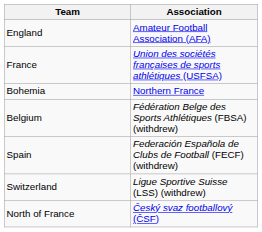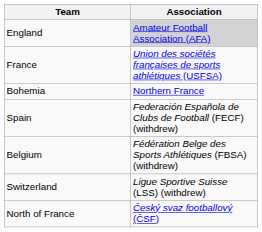 <table class="wikitable">
 <tr>
 <th width=200px>Team</th>
 <th width=200px>Association</th>
 </tr>
 <tr>
 <td> England</td>
-<td><a href='#'>Amateur Football Association (AFA)</a></td>
+<td style="background: lightgrey;"><a href='#'>Amateur Football Association (AFA)</a></td>
 </tr>
 <tr>
 <td> France</td>
 <td><a href='#'><em>Union des sociétés françaises de sports athlétiques</em> (USFSA)</a></td>
 </tr>
 <tr>
 <td> Bohemia</td>
 <td><a href='#'>Northern France</a></td>
 </tr>
 <tr>
+<td> Spain</td>
+<td><em>Federación Española de Clubs de Football</em> (FECF) (withdrew)</td>
+</tr>
+<tr>
 <td> Belgium</td>
 <td><em>Fédération Belge des Sports Athlétiques</em> (FBSA) (withdrew)</td>
-</tr>
-<tr>
-<td> Spain</td>
-<td><em>Federación Española de Clubs de Football</em> (FECF) (withdrew)</td>
 </tr>
 <tr>
 <td> Switzerland</td>
 <td><em>Ligue Sportive Suisse</em> (LSS) (withdrew)</td>
 </tr>
 <tr>
 <td> North of France</td>
 <td><a href='#'><em>Český svaz footballový</em> (ČSF)</a></td>
 </tr>
 </table>
